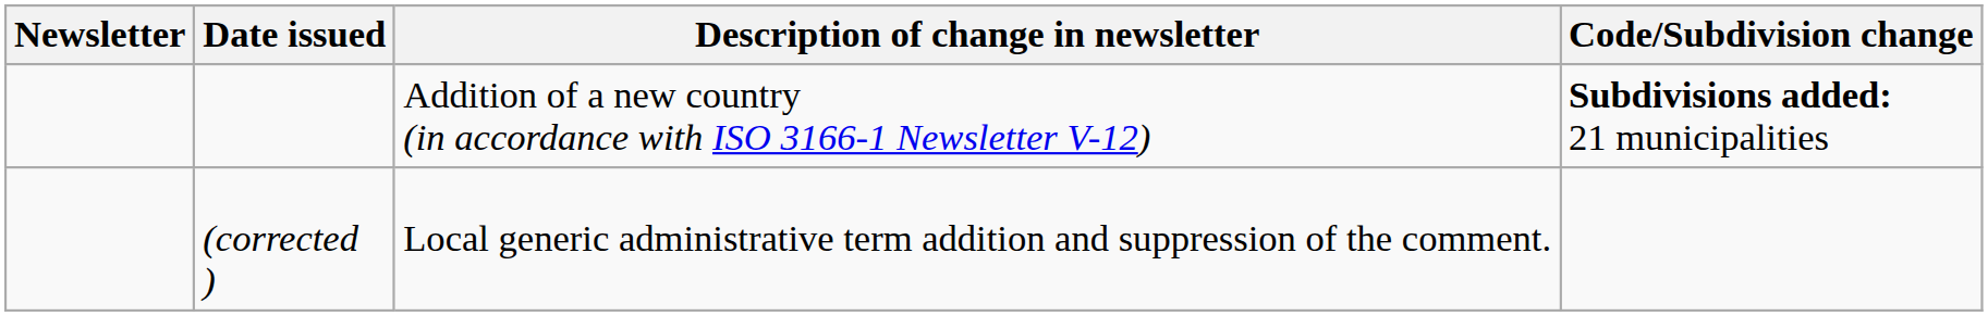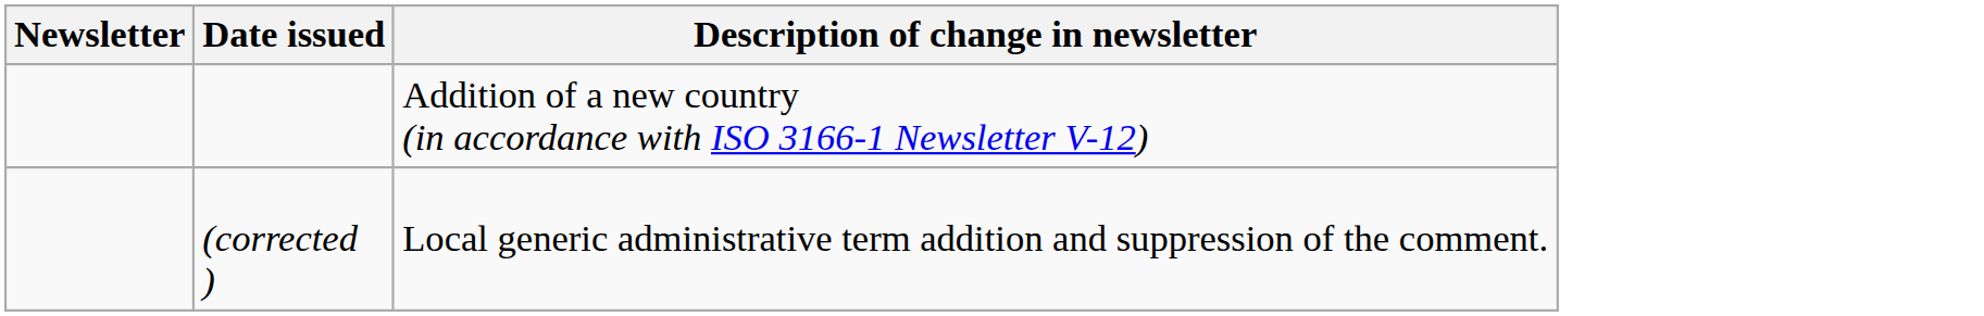 <table class="wikitable">
 <tr>
 <th>Newsletter</th>
 <th>Date issued</th>
 <th>Description of change in newsletter</th>
-<th>Code/Subdivision change</th>
 </tr>
 <tr>
 <td id="I-8"></td>
 <td></td>
 <td>Addition of a new country<br> <em>(in accordance with <a href='#'>ISO 3166-1 Newsletter V-12</a>)</em></td>
-<td style=white-space:nowrap><strong>Subdivisions added:</strong><br> 21 municipalities</td>
 </tr>
 <tr>
 <td id="II-3"></td>
 <td><br> <em>(corrected<br> )</em></td>
 <td>Local generic administrative term addition and suppression of the comment.</td>
-<td></td>
 </tr>
 </table>
